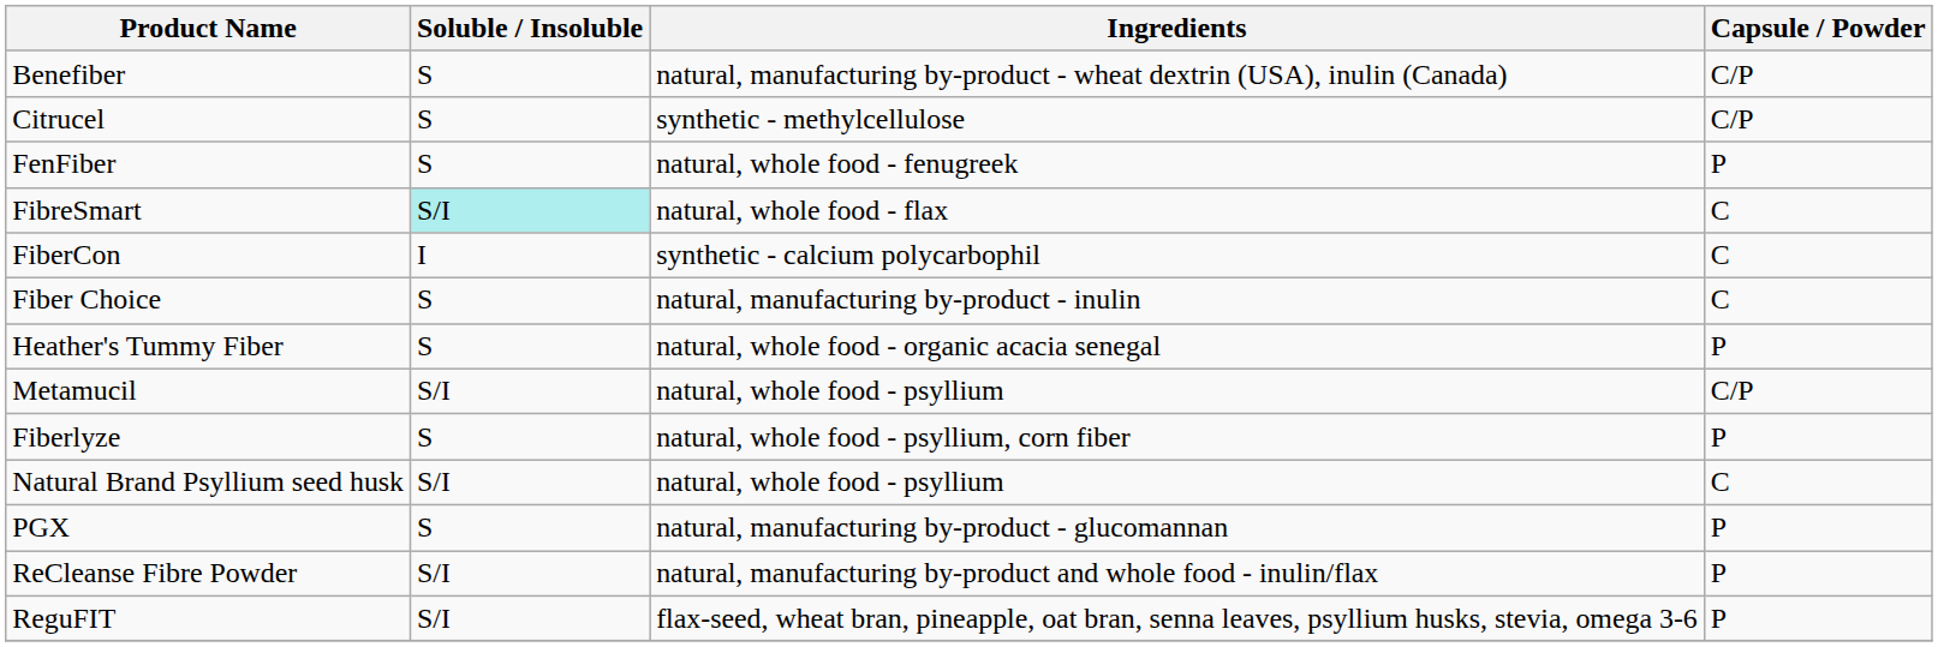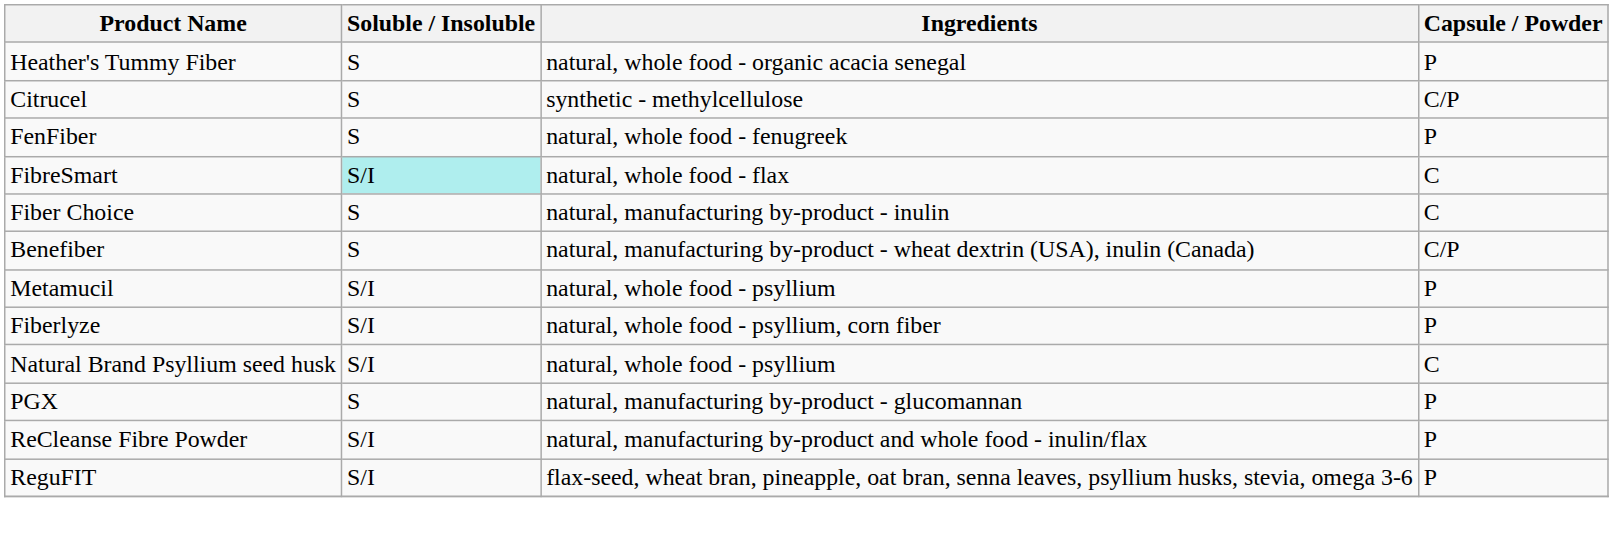 <table class="wikitable">
 <tr>
 <th>Product Name</th>
 <th>Soluble / Insoluble</th>
 <th>Ingredients</th>
 <th>Capsule / Powder</th>
 </tr>
 <tr>
-<td>Benefiber</td>
+<td>Heather's Tummy Fiber</td>
 <td>S</td>
-<td>natural, manufacturing by-product - wheat dextrin (USA), inulin (Canada)</td>
-<td>C/P</td>
+<td>natural, whole food - organic acacia senegal</td>
+<td>P</td>
 </tr>
 <tr>
 <td>Citrucel</td>
 <td>S</td>
 <td>synthetic - methylcellulose</td>
 <td>C/P</td>
 </tr>
 <tr>
 <td>FenFiber</td>
 <td>S</td>
 <td>natural, whole food - fenugreek</td>
 <td>P</td>
 </tr>
 <tr>
 <td>FibreSmart</td>
 <td style="background: paleturquoise;">S/I</td>
 <td>natural, whole food - flax</td>
 <td>C</td>
 </tr>
 <tr>
-<td>FiberCon</td>
-<td>I</td>
-<td>synthetic - calcium polycarbophil</td>
-<td>C</td>
-</tr>
-<tr>
 <td>Fiber Choice</td>
 <td>S</td>
 <td>natural, manufacturing by-product - inulin</td>
 <td>C</td>
 </tr>
 <tr>
-<td>Heather's Tummy Fiber</td>
+<td>Benefiber</td>
 <td>S</td>
-<td>natural, whole food - organic acacia senegal</td>
-<td>P</td>
+<td>natural, manufacturing by-product - wheat dextrin (USA), inulin (Canada)</td>
+<td>C/P</td>
 </tr>
 <tr>
 <td>Metamucil</td>
 <td>S/I</td>
 <td>natural, whole food - psyllium</td>
-<td>C/P</td>
+<td>P</td>
 </tr>
 <tr>
 <td>Fiberlyze</td>
-<td>S</td>
+<td>S/I</td>
 <td>natural, whole food - psyllium, corn fiber</td>
 <td>P</td>
 </tr>
 <tr>
 <td>Natural Brand Psyllium seed husk</td>
 <td>S/I</td>
 <td>natural, whole food - psyllium</td>
 <td>C</td>
 </tr>
 <tr>
 <td>PGX</td>
 <td>S</td>
 <td>natural, manufacturing by-product - glucomannan</td>
 <td>P</td>
 </tr>
 <tr>
 <td>ReCleanse Fibre Powder</td>
 <td>S/I</td>
 <td>natural, manufacturing by-product and whole food - inulin/flax</td>
 <td>P</td>
 </tr>
 <tr>
 <td>ReguFIT</td>
 <td>S/I</td>
 <td>flax-seed, wheat bran, pineapple, oat bran, senna leaves, psyllium husks, stevia, omega 3-6</td>
 <td>P</td>
 </tr>
 <tr>
 </tr>
 </table>
